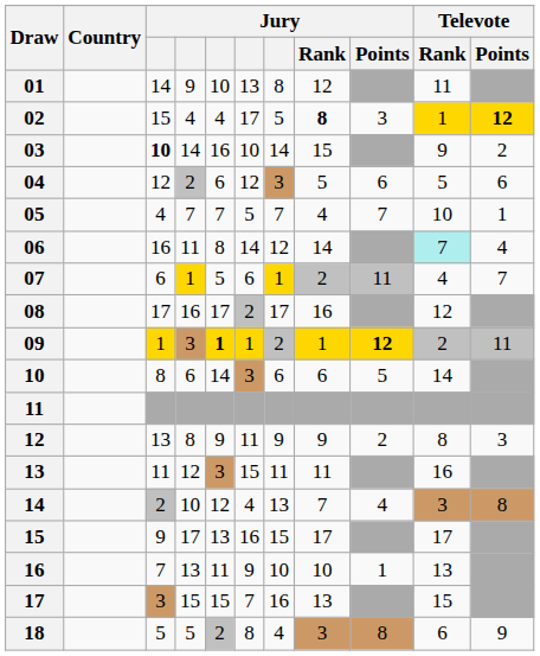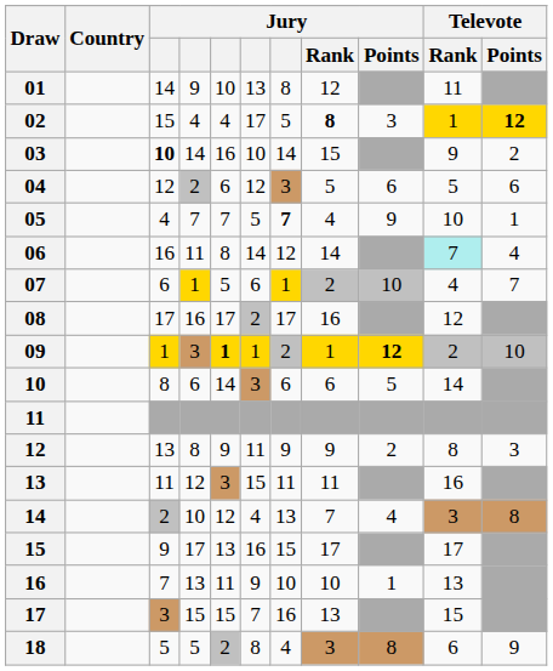 <table class="sortable wikitable collapsible plainrowheaders" style="text-align:center;">
 <tr>
 </tr>
 <tr>
 <th scope="col" rowspan="2">Draw</th>
 <th scope="col" rowspan="2">Country</th>
 <th scope="col" colspan="7">Jury</th>
 <th scope="col" colspan="2">Televote</th>
 </tr>
 <tr>
 <th scope="col"><small></small></th>
 <th scope="col"><small></small></th>
 <th scope="col"><small></small></th>
 <th scope="col"><small></small></th>
 <th scope="col"><small></small></th>
 <th scope="col">Rank</th>
 <th scope="col">Points</th>
 <th scope="col">Rank</th>
 <th scope="col">Points</th>
 </tr>
 <tr>
 <th scope="row" style="text-align:center;">01</th>
 <td style="text-align:left;"></td>
 <td>14</td>
 <td>9</td>
 <td>10</td>
 <td>13</td>
 <td>8</td>
 <td>12</td>
 <td style="background:#AAAAAA;"></td>
 <td>11</td>
 <td style="background:#AAAAAA;"></td>
 </tr>
 <tr>
 <th scope="row" style="text-align:center;">02</th>
 <td style="text-align:left;"></td>
 <td>15</td>
 <td>4</td>
 <td>4</td>
 <td>17</td>
 <td>5</td>
 <td><strong>8</strong></td>
 <td>3</td>
 <td style="background:gold;">1</td>
 <td style="background:gold;"><strong>12</strong></td>
 </tr>
 <tr>
 <th scope="row" style="text-align:center;">03</th>
 <td style="text-align:left;"></td>
 <td><strong>10</strong></td>
 <td>14</td>
 <td>16</td>
 <td>10</td>
 <td>14</td>
 <td>15</td>
 <td style="background:#AAAAAA;"></td>
 <td>9</td>
 <td>2</td>
 </tr>
 <tr>
 <th scope="row" style="text-align:center;">04</th>
 <td style="text-align:left;"></td>
 <td>12</td>
 <td style="background:silver;">2</td>
 <td>6</td>
 <td>12</td>
 <td style="background:#CC9966;">3</td>
 <td>5</td>
 <td>6</td>
 <td>5</td>
 <td>6</td>
 </tr>
 <tr>
 <th scope="row" style="text-align:center;">05</th>
 <td style="text-align:left;"></td>
 <td>4</td>
 <td>7</td>
 <td>7</td>
 <td>5</td>
-<td>7</td>
+<td><strong>7</strong></td>
 <td>4</td>
-<td>7</td>
+<td>9</td>
 <td>10</td>
 <td>1</td>
 </tr>
 <tr>
 <th scope="row" style="text-align:center;">06</th>
 <td style="text-align:left;"></td>
 <td>16</td>
 <td>11</td>
 <td>8</td>
 <td>14</td>
 <td>12</td>
 <td>14</td>
 <td style="background:#AAAAAA;"></td>
 <td style="background: paleturquoise;">7</td>
 <td>4</td>
 </tr>
 <tr>
 <th scope="row" style="text-align:center;">07</th>
 <td style="text-align:left;"></td>
 <td>6</td>
 <td style="background:gold;">1</td>
 <td>5</td>
 <td>6</td>
 <td style="background:gold;">1</td>
 <td style="background:silver;">2</td>
-<td style="background:silver;">11</td>
+<td style="background:silver;">10</td>
 <td>4</td>
 <td>7</td>
 </tr>
 <tr>
 <th scope="row" style="text-align:center;">08</th>
 <td style="text-align:left;"></td>
 <td>17</td>
 <td>16</td>
 <td>17</td>
 <td style="background:silver;">2</td>
 <td>17</td>
 <td>16</td>
 <td style="background:#AAAAAA;"></td>
 <td>12</td>
 <td style="background:#AAAAAA;"></td>
 </tr>
 <tr>
 <th scope="row" style="text-align:center;">09</th>
 <td style="text-align:left;"></td>
 <td style="background:gold;">1</td>
 <td style="background:#CC9966;">3</td>
 <td style="background:gold;"><strong>1</strong></td>
 <td style="background:gold;">1</td>
 <td style="background:silver;">2</td>
 <td style="background:gold;">1</td>
 <td style="background:gold;"><strong>12</strong></td>
 <td style="background:silver;">2</td>
-<td style="background:silver;">11</td>
+<td style="background:silver;">10</td>
 </tr>
 <tr>
 <th scope="row" style="text-align:center;">10</th>
 <td style="text-align:left;"></td>
 <td>8</td>
 <td>6</td>
 <td>14</td>
 <td style="background:#CC9966;">3</td>
 <td>6</td>
 <td>6</td>
 <td>5</td>
 <td>14</td>
 <td style="background:#AAAAAA;"></td>
 </tr>
 <tr class="sortbottom">
 <th scope="row" style="text-align:center;">11</th>
 <td style="text-align:left;"></td>
 <td style="background:#AAAAAA;"></td>
 <td style="background:#AAAAAA;"></td>
 <td style="background:#AAAAAA;"></td>
 <td style="background:#AAAAAA;"></td>
 <td style="background:#AAAAAA;"></td>
 <td style="background:#AAAAAA;"></td>
 <td style="background:#AAAAAA;"></td>
 <td style="background:#AAAAAA;"></td>
 <td style="background:#AAAAAA;"></td>
 </tr>
 <tr>
 <th scope="row" style="text-align:center;">12</th>
 <td style="text-align:left;"></td>
 <td>13</td>
 <td>8</td>
 <td>9</td>
 <td>11</td>
 <td>9</td>
 <td>9</td>
 <td>2</td>
 <td>8</td>
 <td>3</td>
 </tr>
 <tr>
 <th scope="row" style="text-align:center;">13</th>
 <td style="text-align:left;"></td>
 <td>11</td>
 <td>12</td>
 <td style="background:#CC9966;">3</td>
 <td>15</td>
 <td>11</td>
 <td>11</td>
 <td style="background:#AAAAAA;"></td>
 <td>16</td>
 <td style="background:#AAAAAA;"></td>
 </tr>
 <tr>
 <th scope="row" style="text-align:center;">14</th>
 <td style="text-align:left;"></td>
 <td style="background:silver;">2</td>
 <td>10</td>
 <td>12</td>
 <td>4</td>
 <td>13</td>
 <td>7</td>
 <td>4</td>
 <td style="background:#CC9966;">3</td>
 <td style="background:#CC9966;">8</td>
 </tr>
 <tr>
 <th scope="row" style="text-align:center;">15</th>
 <td style="text-align:left;"></td>
 <td>9</td>
 <td>17</td>
 <td>13</td>
 <td>16</td>
 <td>15</td>
 <td>17</td>
 <td style="background:#AAAAAA;"></td>
 <td>17</td>
 <td style="background:#AAAAAA;"></td>
 </tr>
 <tr>
 <th scope="row" style="text-align:center;">16</th>
 <td style="text-align:left;"></td>
 <td>7</td>
 <td>13</td>
 <td>11</td>
 <td>9</td>
 <td>10</td>
 <td>10</td>
 <td>1</td>
 <td>13</td>
 <td style="background:#AAAAAA;"></td>
 </tr>
 <tr>
 <th scope="row" style="text-align:center;">17</th>
 <td style="text-align:left;"></td>
 <td style="background:#CC9966;">3</td>
 <td>15</td>
 <td>15</td>
 <td>7</td>
 <td>16</td>
 <td>13</td>
 <td style="background:#AAAAAA;"></td>
 <td>15</td>
 <td style="background:#AAAAAA;"></td>
 </tr>
 <tr>
 <th scope="row" style="text-align:center;">18</th>
 <td style="text-align:left;"></td>
 <td>5</td>
 <td>5</td>
 <td style="background:silver;">2</td>
 <td>8</td>
 <td>4</td>
 <td style="background:#CC9966;">3</td>
 <td style="background:#CC9966;">8</td>
 <td>6</td>
 <td>9</td>
 </tr>
 </table>
